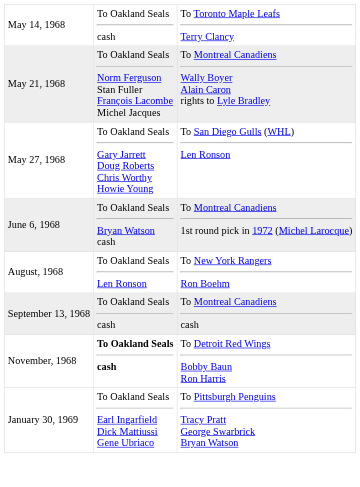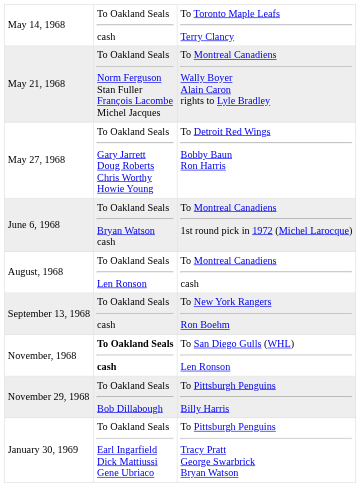 <table border=1 style="border-collapse:collapse" bordercolor="#DFDFDF"  cellpadding="5">
 <tr>
 <td>May 14, 1968</td>
 <td valign="top">To Oakland Seals <hr>cash</td>
 <td valign="top">To <a href='#'>Toronto Maple Leafs</a> <hr><a href='#'>Terry Clancy</a></td>
 </tr>
 <tr bgcolor="#eeeeee">
 <td>May 21, 1968</td>
 <td valign="top">To Oakland Seals <hr><a href='#'>Norm Ferguson</a><br>Stan Fuller<br><a href='#'>François Lacombe</a><br>Michel Jacques</td>
 <td valign="top">To <a href='#'>Montreal Canadiens</a> <hr><a href='#'>Wally Boyer</a><br><a href='#'>Alain Caron</a><br>rights to <a href='#'>Lyle Bradley</a></td>
 </tr>
 <tr>
 <td>May 27, 1968</td>
 <td valign="top">To Oakland Seals <hr><a href='#'>Gary Jarrett</a><br><a href='#'>Doug Roberts</a><br><a href='#'>Chris Worthy</a><br><a href='#'>Howie Young</a></td>
-<td valign="top">To <a href='#'>San Diego Gulls</a> (<a href='#'>WHL</a>) <hr><a href='#'>Len Ronson</a></td>
+<td valign="top">To <a href='#'>Detroit Red Wings</a> <hr><a href='#'>Bobby Baun</a><br><a href='#'>Ron Harris</a></td>
 </tr>
 <tr bgcolor="#eeeeee">
 <td>June 6, 1968</td>
 <td valign="top">To Oakland Seals <hr><a href='#'>Bryan Watson</a><br>cash</td>
 <td valign="top">To <a href='#'>Montreal Canadiens</a> <hr>1st round pick in <a href='#'>1972</a> (<a href='#'>Michel Larocque</a>)</td>
 </tr>
 <tr bgcolor=>
 <td>August, 1968</td>
 <td valign="top">To Oakland Seals <hr><a href='#'>Len Ronson</a></td>
-<td valign="top">To <a href='#'>New York Rangers</a> <hr><a href='#'>Ron Boehm</a></td>
+<td valign="top">To <a href='#'>Montreal Canadiens</a> <hr>cash</td>
 </tr>
 <tr bgcolor="#eeeeee">
 <td>September 13, 1968</td>
 <td valign="top">To Oakland Seals <hr>cash</td>
-<td valign="top">To <a href='#'>Montreal Canadiens</a> <hr>cash</td>
+<td valign="top">To <a href='#'>New York Rangers</a> <hr><a href='#'>Ron Boehm</a></td>
 </tr>
 <tr bgcolor=>
 <td>November, 1968</td>
 <td valign="top"><strong>To Oakland Seals <hr>cash</strong></td>
-<td valign="top">To <a href='#'>Detroit Red Wings</a> <hr><a href='#'>Bobby Baun</a><br><a href='#'>Ron Harris</a></td>
+<td valign="top">To <a href='#'>San Diego Gulls</a> (<a href='#'>WHL</a>) <hr><a href='#'>Len Ronson</a></td>
+</tr>
+<tr bgcolor="#eeeeee">
+<td>November 29, 1968</td>
+<td valign="top">To Oakland Seals <hr><a href='#'>Bob Dillabough</a></td>
+<td valign="top">To <a href='#'>Pittsburgh Penguins</a> <hr><a href='#'>Billy Harris</a></td>
 </tr>
 <tr bgcolor=>
 <td>January 30, 1969</td>
 <td valign="top">To Oakland Seals <hr><a href='#'>Earl Ingarfield</a><br><a href='#'>Dick Mattiussi</a><br><a href='#'>Gene Ubriaco</a></td>
 <td valign="top">To <a href='#'>Pittsburgh Penguins</a> <hr><a href='#'>Tracy Pratt</a><br><a href='#'>George Swarbrick</a><br><a href='#'>Bryan Watson</a></td>
 </tr>
 </table>
